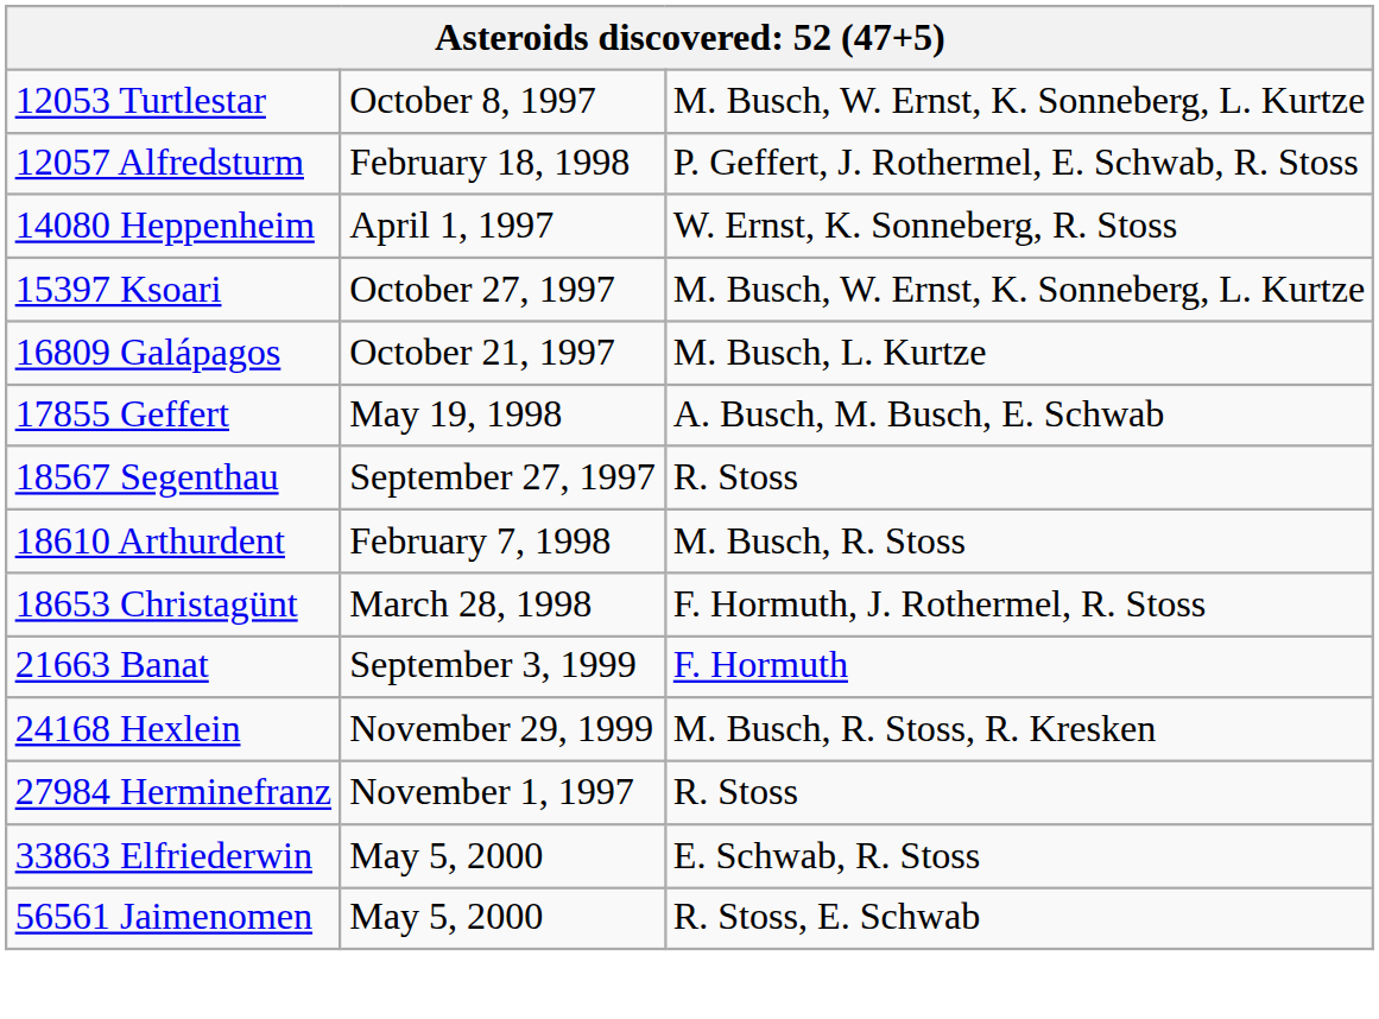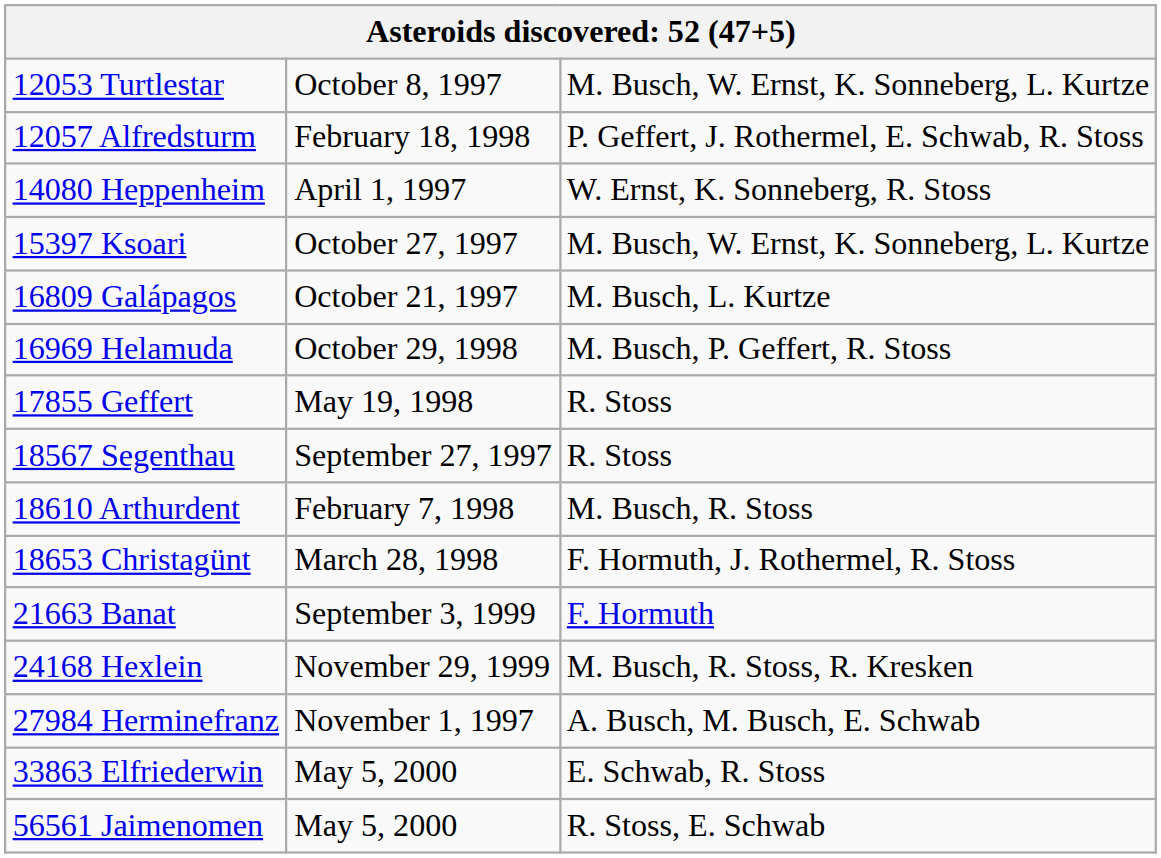 <table class="wikitable collapsible floatleft" style="font-size: 0.9em;">
 <tr>
 <th colspan=3 style="white-space: nowrap;">Asteroids discovered: 52 (47+5)</th>
 </tr>
 <tr>
 <td><a href='#'>12053 Turtlestar</a></td>
 <td>October 8, 1997</td>
 <td>M. Busch, W. Ernst, K. Sonneberg, L. Kurtze</td>
 </tr>
 <tr>
 <td><a href='#'>12057 Alfredsturm</a></td>
 <td>February 18, 1998</td>
 <td>P. Geffert, J. Rothermel, E. Schwab, R. Stoss</td>
 </tr>
 <tr>
 <td><a href='#'>14080 Heppenheim</a></td>
 <td>April 1, 1997</td>
 <td>W. Ernst, K. Sonneberg, R. Stoss</td>
 </tr>
 <tr>
 <td><a href='#'>15397 Ksoari</a></td>
 <td>October 27, 1997</td>
 <td>M. Busch, W. Ernst, K. Sonneberg, L. Kurtze</td>
 </tr>
 <tr>
 <td><a href='#'>16809 Galápagos</a></td>
 <td>October 21, 1997</td>
 <td>M. Busch, L. Kurtze</td>
 </tr>
 <tr>
+<td><a href='#'>16969 Helamuda</a></td>
+<td>October 29, 1998</td>
+<td>M. Busch, P. Geffert, R. Stoss</td>
+</tr>
+<tr>
 <td><a href='#'>17855 Geffert</a></td>
 <td>May 19, 1998</td>
-<td>A. Busch, M. Busch, E. Schwab</td>
+<td>R. Stoss</td>
 </tr>
 <tr>
 <td><a href='#'>18567 Segenthau</a></td>
 <td>September 27, 1997</td>
 <td>R. Stoss</td>
 </tr>
 <tr>
 <td><a href='#'>18610 Arthurdent</a></td>
 <td>February 7, 1998</td>
 <td>M. Busch, R. Stoss</td>
 </tr>
 <tr>
 <td><a href='#'>18653 Christagünt</a></td>
 <td>March 28, 1998</td>
 <td>F. Hormuth, J. Rothermel, R. Stoss</td>
 </tr>
 <tr>
 <td><a href='#'>21663 Banat</a></td>
 <td>September 3, 1999</td>
 <td><a href='#'>F. Hormuth</a></td>
 </tr>
 <tr>
 <td><a href='#'>24168 Hexlein</a></td>
 <td>November 29, 1999</td>
 <td>M. Busch, R. Stoss, R. Kresken</td>
 </tr>
 <tr>
 <td><a href='#'>27984 Herminefranz</a></td>
 <td>November 1, 1997</td>
-<td>R. Stoss</td>
+<td>A. Busch, M. Busch, E. Schwab</td>
 </tr>
 <tr>
 <td><a href='#'>33863 Elfriederwin</a></td>
 <td>May 5, 2000</td>
 <td>E. Schwab, R. Stoss</td>
 </tr>
 <tr>
 <td><a href='#'>56561 Jaimenomen</a></td>
 <td>May 5, 2000</td>
 <td>R. Stoss, E. Schwab</td>
 </tr>
 </table>
